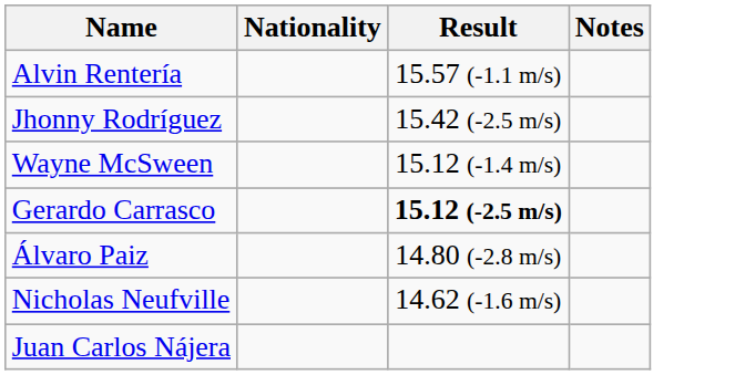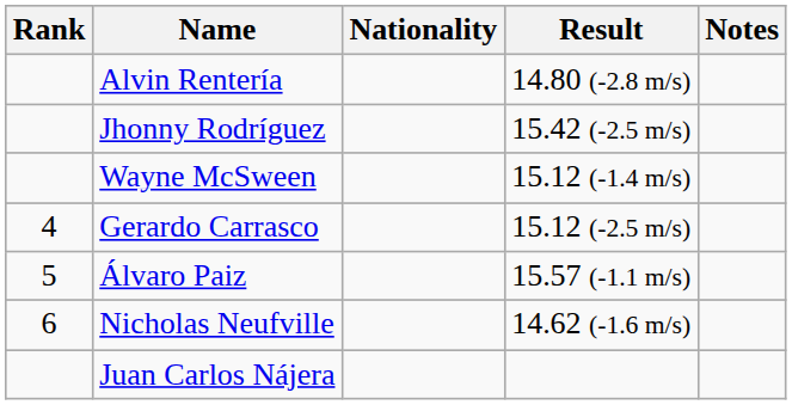 <table class="wikitable sortable" style="text-align:center">
 <tr>
+<th>Rank</th>
 <th>Name</th>
 <th>Nationality</th>
 <th>Result</th>
 <th>Notes</th>
 </tr>
 <tr>
+<td></td>
 <td align=left><a href='#'>Alvin Rentería</a></td>
 <td align=left></td>
-<td>15.57 <small>(-1.1 m/s)</small></td>
+<td>14.80 <small>(-2.8 m/s)</small></td>
 <td></td>
 </tr>
 <tr>
+<td></td>
 <td align=left><a href='#'>Jhonny Rodríguez</a></td>
 <td align=left></td>
 <td>15.42 <small>(-2.5 m/s)</small></td>
 <td></td>
 </tr>
 <tr>
+<td></td>
 <td align=left><a href='#'>Wayne McSween</a></td>
 <td align=left></td>
 <td>15.12 <small>(-1.4 m/s)</small></td>
 <td></td>
 </tr>
 <tr>
+<td>4</td>
 <td align=left><a href='#'>Gerardo Carrasco</a></td>
 <td align=left></td>
-<td><strong>15.12 <small>(-2.5 m/s)</small></strong></td>
+<td>15.12 <small>(-2.5 m/s)</small></td>
 <td></td>
 </tr>
 <tr>
+<td>5</td>
 <td align=left><a href='#'>Álvaro Paiz</a></td>
 <td align=left></td>
-<td>14.80 <small>(-2.8 m/s)</small></td>
+<td>15.57 <small>(-1.1 m/s)</small></td>
 <td></td>
 </tr>
 <tr>
+<td>6</td>
 <td align=left><a href='#'>Nicholas Neufville</a></td>
 <td align=left></td>
 <td>14.62 <small>(-1.6 m/s)</small></td>
 <td></td>
 </tr>
 <tr>
+<td></td>
 <td align=left><a href='#'>Juan Carlos Nájera</a></td>
 <td align=left></td>
 <td></td>
 <td></td>
 </tr>
 </table>
